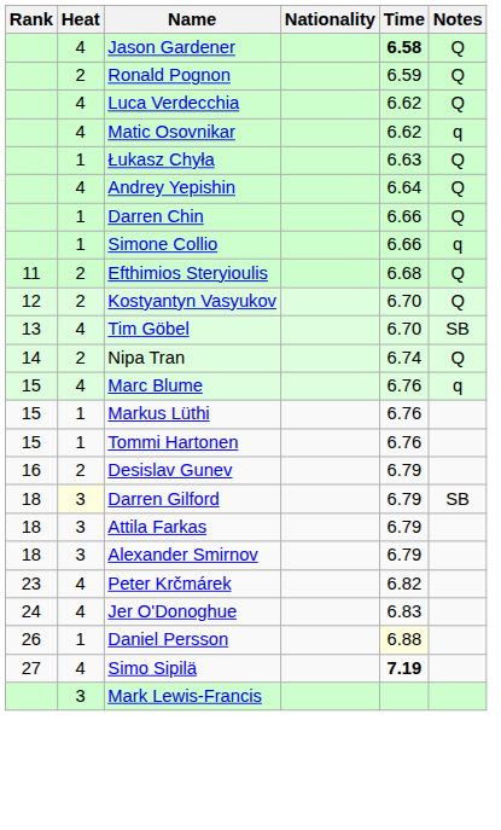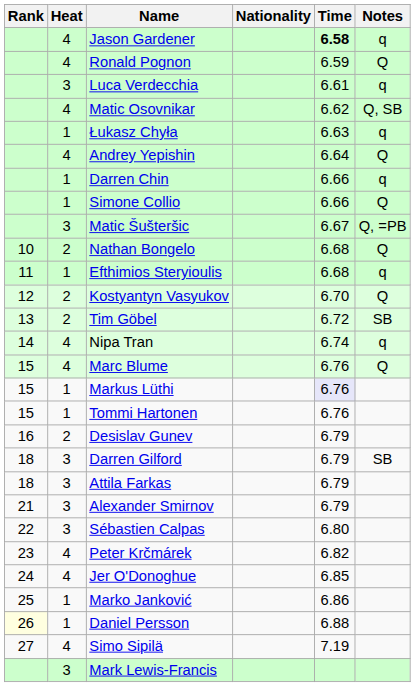 <table class="wikitable sortable" style="text-align:center">
 <tr>
 <th>Rank</th>
 <th>Heat</th>
 <th>Name</th>
 <th>Nationality</th>
 <th>Time</th>
 <th>Notes</th>
 </tr>
 <tr bgcolor=ccffcc>
 <td></td>
 <td>4</td>
 <td align="left"><a href='#'>Jason Gardener</a></td>
 <td align=left></td>
 <td><strong>6.58</strong></td>
-<td>Q</td>
+<td>q</td>
 </tr>
 <tr bgcolor=ccffcc>
 <td></td>
-<td>2</td>
+<td>4</td>
 <td align="left"><a href='#'>Ronald Pognon</a></td>
 <td align=left></td>
 <td>6.59</td>
 <td>Q</td>
 </tr>
 <tr bgcolor=ccffcc>
 <td></td>
-<td>4</td>
+<td>3</td>
 <td align="left"><a href='#'>Luca Verdecchia</a></td>
 <td align=left></td>
-<td>6.62</td>
-<td>Q</td>
+<td>6.61</td>
+<td>q</td>
 </tr>
 <tr bgcolor=ccffcc>
 <td></td>
 <td>4</td>
 <td align="left"><a href='#'>Matic Osovnikar</a></td>
 <td align=left></td>
 <td>6.62</td>
-<td>q</td>
+<td>Q, SB</td>
 </tr>
 <tr bgcolor=ccffcc>
 <td></td>
 <td>1</td>
 <td align="left"><a href='#'>Łukasz Chyła</a></td>
 <td align=left></td>
 <td>6.63</td>
-<td>Q</td>
+<td>q</td>
 </tr>
 <tr bgcolor=ccffcc>
 <td></td>
 <td>4</td>
 <td align="left"><a href='#'>Andrey Yepishin</a></td>
 <td align=left></td>
 <td>6.64</td>
 <td>Q</td>
 </tr>
 <tr bgcolor=ccffcc>
 <td></td>
 <td>1</td>
 <td align="left"><a href='#'>Darren Chin</a></td>
 <td align=left></td>
 <td>6.66</td>
-<td>Q</td>
+<td>q</td>
 </tr>
 <tr bgcolor=ccffcc>
 <td></td>
 <td>1</td>
 <td align="left"><a href='#'>Simone Collio</a></td>
 <td align=left></td>
 <td>6.66</td>
-<td>q</td>
+<td>Q</td>
+</tr>
+<tr bgcolor=ccffcc>
+<td></td>
+<td>3</td>
+<td align="left"><a href='#'>Matic Šušteršic</a></td>
+<td align=left></td>
+<td>6.67</td>
+<td>Q, =PB</td>
+</tr>
+<tr bgcolor=ccffcc>
+<td>10</td>
+<td>2</td>
+<td align="left"><a href='#'>Nathan Bongelo</a></td>
+<td align=left></td>
+<td>6.68</td>
+<td>Q</td>
 </tr>
 <tr bgcolor=ccffcc>
 <td>11</td>
-<td>2</td>
+<td>1</td>
 <td align="left"><a href='#'>Efthimios Steryioulis</a></td>
 <td align=left></td>
 <td>6.68</td>
-<td>Q</td>
+<td>q</td>
 </tr>
 <tr bgcolor=ddffdd>
 <td>12</td>
 <td>2</td>
 <td align="left"><a href='#'>Kostyantyn Vasyukov</a></td>
 <td align=left></td>
 <td>6.70</td>
 <td>Q</td>
 </tr>
 <tr bgcolor=ddffdd>
 <td>13</td>
-<td>4</td>
+<td>2</td>
 <td align="left"><a href='#'>Tim Göbel</a></td>
 <td align=left></td>
-<td>6.70</td>
+<td>6.72</td>
 <td>SB</td>
 </tr>
 <tr bgcolor=ddffdd>
 <td>14</td>
-<td>2</td>
+<td>4</td>
 <td align="left">Nipa Tran</td>
 <td align=left></td>
 <td>6.74</td>
-<td>Q</td>
+<td>q</td>
 </tr>
 <tr bgcolor=ddffdd>
 <td>15</td>
 <td>4</td>
 <td align="left"><a href='#'>Marc Blume</a></td>
 <td align=left></td>
 <td>6.76</td>
-<td>q</td>
+<td>Q</td>
 </tr>
 <tr>
 <td>15</td>
 <td>1</td>
 <td align="left"><a href='#'>Markus Lüthi</a></td>
 <td align=left></td>
-<td>6.76</td>
+<td style="background: lavender;">6.76</td>
 <td></td>
 </tr>
 <tr>
 <td>15</td>
 <td>1</td>
 <td align="left"><a href='#'>Tommi Hartonen</a></td>
 <td align=left></td>
 <td>6.76</td>
 <td></td>
 </tr>
 <tr>
 <td>16</td>
 <td>2</td>
 <td align="left"><a href='#'>Desislav Gunev</a></td>
 <td align=left></td>
 <td>6.79</td>
 <td></td>
 </tr>
 <tr>
 <td>18</td>
-<td style="background: lightyellow;">3</td>
+<td>3</td>
 <td align="left"><a href='#'>Darren Gilford</a></td>
 <td align=left></td>
 <td>6.79</td>
 <td>SB</td>
 </tr>
 <tr>
 <td>18</td>
 <td>3</td>
 <td align="left"><a href='#'>Attila Farkas</a></td>
 <td align=left></td>
 <td>6.79</td>
 <td></td>
 </tr>
 <tr>
-<td>18</td>
+<td>21</td>
 <td>3</td>
 <td align="left"><a href='#'>Alexander Smirnov</a></td>
 <td align=left></td>
 <td>6.79</td>
+<td></td>
+</tr>
+<tr>
+<td>22</td>
+<td>3</td>
+<td align="left"><a href='#'>Sébastien Calpas</a></td>
+<td align=left></td>
+<td>6.80</td>
 <td></td>
 </tr>
 <tr>
 <td>23</td>
 <td>4</td>
 <td align="left"><a href='#'>Peter Krčmárek</a></td>
 <td align=left></td>
 <td>6.82</td>
 <td></td>
 </tr>
 <tr>
 <td>24</td>
 <td>4</td>
 <td align="left"><a href='#'>Jer O'Donoghue</a></td>
 <td align=left></td>
-<td>6.83</td>
+<td>6.85</td>
 <td></td>
 </tr>
 <tr>
-<td>26</td>
+<td>25</td>
+<td>1</td>
+<td align="left"><a href='#'>Marko Janković</a></td>
+<td align=left></td>
+<td>6.86</td>
+<td></td>
+</tr>
+<tr>
+<td style="background: lightyellow;">26</td>
 <td>1</td>
 <td align="left"><a href='#'>Daniel Persson</a></td>
 <td align=left></td>
-<td style="background: lightyellow;">6.88</td>
+<td>6.88</td>
 <td></td>
 </tr>
 <tr>
 <td>27</td>
 <td>4</td>
 <td align="left"><a href='#'>Simo Sipilä</a></td>
 <td align=left></td>
-<td><strong>7.19</strong></td>
+<td>7.19</td>
 <td></td>
 </tr>
 <tr bgcolor=ccffcc>
 <td></td>
 <td>3</td>
 <td align="left"><a href='#'>Mark Lewis-Francis</a></td>
 <td align=left></td>
 <td></td>
 <td></td>
 </tr>
 </table>
